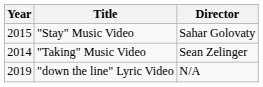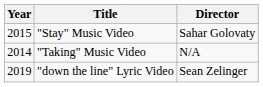 <table class="wikitable">
 <tr>
 <th>Year</th>
 <th>Title</th>
 <th>Director</th>
 </tr>
 <tr>
 <td>2015</td>
 <td>"Stay" Music Video</td>
 <td>Sahar Golovaty</td>
 </tr>
 <tr>
 <td>2014</td>
 <td>"Taking" Music Video</td>
-<td>Sean Zelinger</td>
+<td>N/A</td>
 </tr>
 <tr>
 <td>2019</td>
 <td>"down the line" Lyric Video</td>
-<td>N/A</td>
+<td>Sean Zelinger</td>
 </tr>
 </table>
